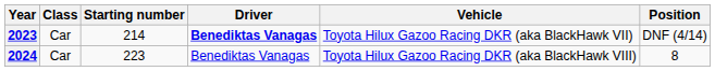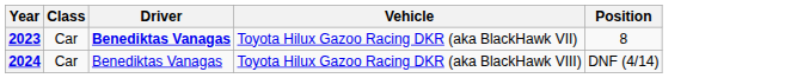 <table class="wikitable">
 <tr>
 <th>Year</th>
 <th>Class</th>
-<th>Starting number</th>
 <th>Driver</th>
 <th>Vehicle</th>
 <th>Position</th>
 </tr>
 <tr>
 <th><a href='#'>2023</a></th>
 <td style="text-align:center;">Car</td>
-<td style="text-align:center;">214</td>
 <td><strong> <a href='#'>Benediktas Vanagas</a></strong></td>
 <td> <a href='#'>Toyota Hilux Gazoo Racing DKR</a> (aka BlackHawk VII)</td>
-<td style="text-align:center;">DNF (4/14)</td>
+<td style="text-align:center;">8</td>
 </tr>
 <tr>
 <th><a href='#'>2024</a></th>
 <td style="text-align:center;">Car</td>
-<td style="text-align:center;">223</td>
 <td> <a href='#'>Benediktas Vanagas</a></td>
 <td> <a href='#'>Toyota Hilux Gazoo Racing DKR</a> (aka BlackHawk VIII)</td>
-<td style="text-align:center;">8</td>
+<td style="text-align:center;">DNF (4/14)</td>
 </tr>
 </table>
